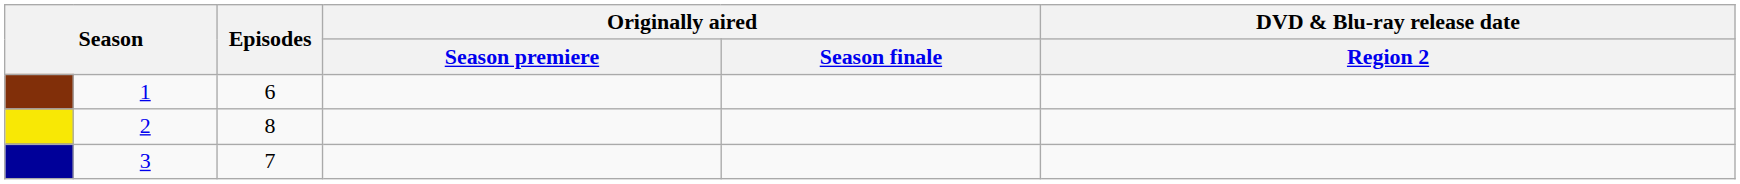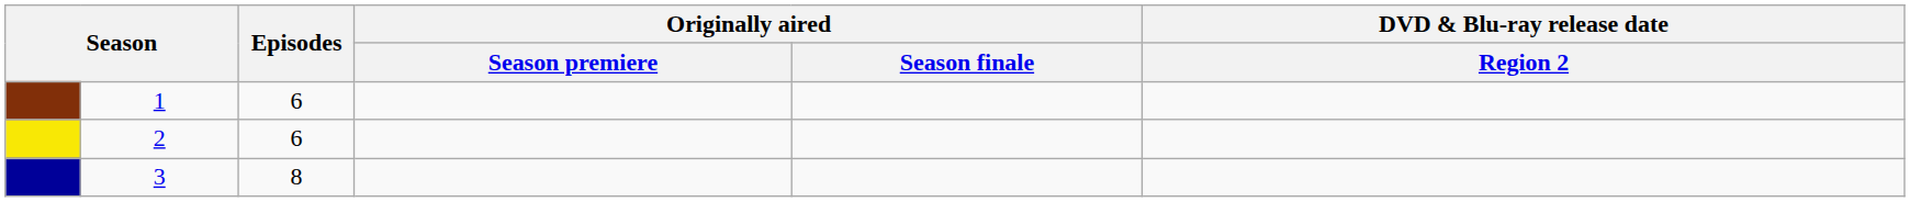 <table class="wikitable" style="text-align:center" width="100%">
 <tr>
 <th style="padding: 0px 8px" colspan="2" rowspan="2">Season</th>
 <th style="padding: 0px 8px" rowspan="2" width="12px">Episodes</th>
 <th colspan="2">Originally aired</th>
 <th style="padding: 0px 8px" colspan="2">DVD & Blu-ray release date</th>
 </tr>
 <tr>
 <th><a href='#'>Season premiere</a></th>
 <th><a href='#'>Season finale</a></th>
 <th><a href='#'>Region 2</a></th>
 </tr>
 <tr>
 <td bgcolor="#812f09"></td>
 <td><a href='#'>1</a></td>
 <td>6</td>
 <td></td>
 <td></td>
 <td></td>
 </tr>
 <tr>
 <td style="background: #F8E805;"></td>
 <td><a href='#'>2</a></td>
-<td>8</td>
+<td>6</td>
 <td></td>
 <td></td>
 <td></td>
 </tr>
 <tr>
 <td style="background: #000099"></td>
 <td><a href='#'>3</a></td>
-<td>7</td>
+<td>8</td>
 <td></td>
 <td></td>
 <td></td>
 </tr>
 </table>
